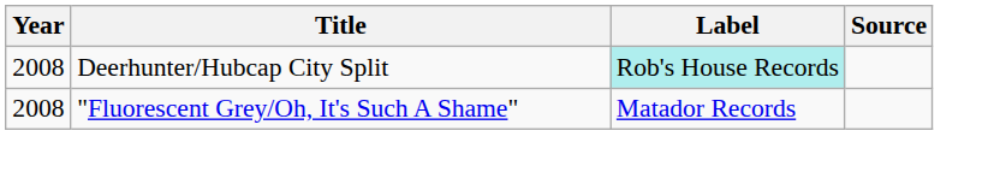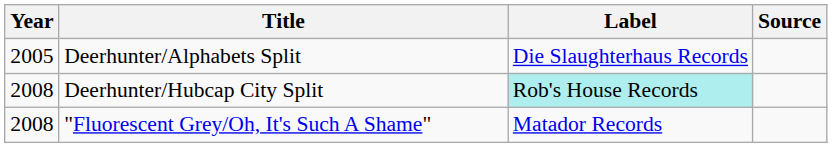 <table class="wikitable">
 <tr>
 <th width="33">Year</th>
 <th style="width:325px;">Title</th>
 <th>Label</th>
 <th>Source</th>
+</tr>
+<tr>
+<td style="text-align:center;">2005</td>
+<td>Deerhunter/Alphabets Split</td>
+<td><a href='#'>Die Slaughterhaus Records</a></td>
+<td style="text-align:center;"></td>
 </tr>
 <tr>
 <td style="text-align:center;">2008</td>
 <td>Deerhunter/Hubcap City Split</td>
 <td style="background: paleturquoise;">Rob's House Records</td>
 <td style="text-align:center;"></td>
 </tr>
 <tr>
 <td style="text-align:center;">2008</td>
 <td>"<a href='#'>Fluorescent Grey/Oh, It's Such A Shame</a>"</td>
 <td><a href='#'>Matador Records</a></td>
 <td style="text-align:center;"></td>
 </tr>
 </table>
